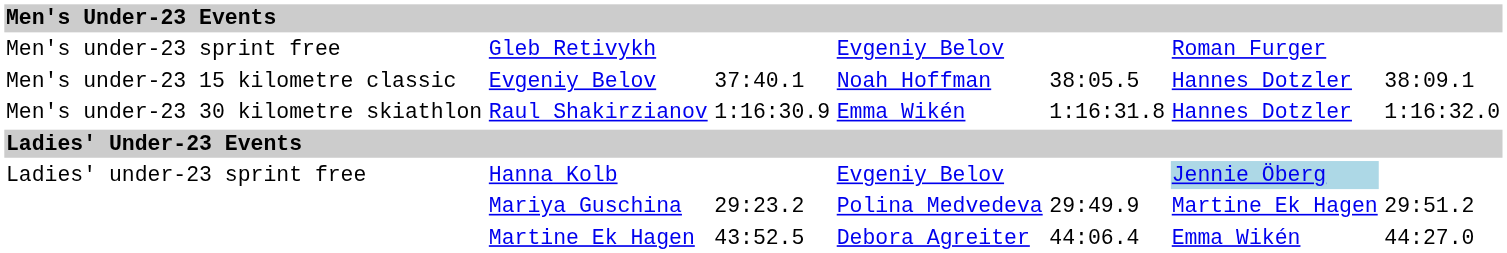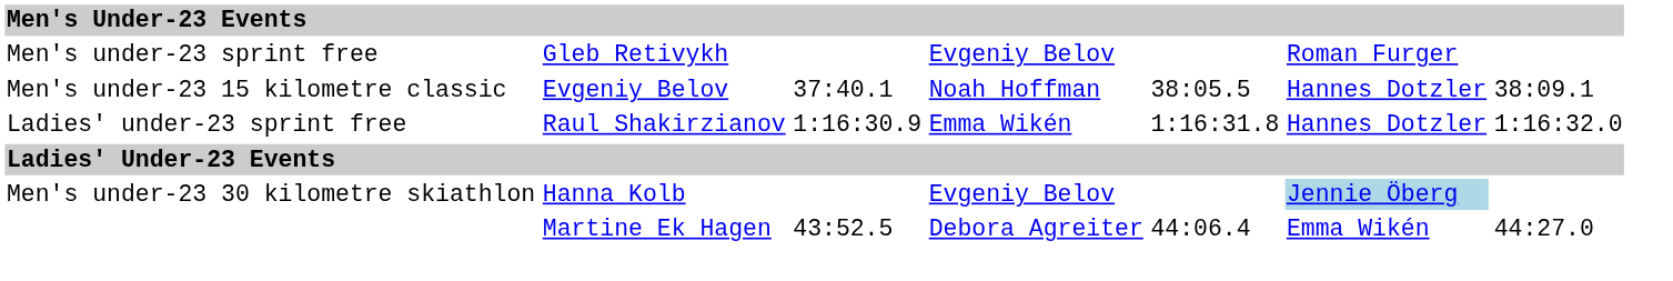 <table>
 <tr style="background:#ccc;">
 <td colspan=7><strong>Men's Under-23 Events</strong></td>
 </tr>
 <tr>
 <td>Men's under-23 sprint free</td>
 <td><a href='#'>Gleb Retivykh</a><br></td>
 <td></td>
 <td><a href='#'>Evgeniy Belov</a><br></td>
 <td></td>
 <td><a href='#'>Roman Furger</a><br></td>
 <td></td>
 </tr>
 <tr>
 <td>Men's under-23 15 kilometre classic</td>
 <td><a href='#'>Evgeniy Belov</a><br></td>
 <td>37:40.1</td>
 <td><a href='#'>Noah Hoffman</a><br></td>
 <td>38:05.5</td>
 <td><a href='#'>Hannes Dotzler</a><br></td>
 <td>38:09.1</td>
 </tr>
 <tr>
-<td>Men's under-23 30 kilometre skiathlon</td>
+<td>Ladies' under-23 sprint free</td>
 <td><a href='#'>Raul Shakirzianov</a><br></td>
 <td>1:16:30.9</td>
 <td><a href='#'>Emma Wikén</a><br></td>
 <td>1:16:31.8</td>
 <td><a href='#'>Hannes Dotzler</a><br></td>
 <td>1:16:32.0</td>
 </tr>
 <tr style="background:#ccc;">
 <td colspan=7><strong>Ladies' Under-23 Events</strong></td>
 </tr>
 <tr>
-<td>Ladies' under-23 sprint free</td>
+<td>Men's under-23 30 kilometre skiathlon</td>
 <td><a href='#'>Hanna Kolb</a><br></td>
 <td></td>
 <td><a href='#'>Evgeniy Belov</a><br></td>
 <td></td>
 <td style="background: lightblue;"><a href='#'>Jennie Öberg</a><br></td>
 <td></td>
-</tr>
-<tr>
-<td></td>
-<td><a href='#'>Mariya Guschina</a><br></td>
-<td>29:23.2</td>
-<td><a href='#'>Polina Medvedeva</a><br></td>
-<td>29:49.9</td>
-<td><a href='#'>Martine Ek Hagen</a><br></td>
-<td>29:51.2</td>
 </tr>
 <tr>
 <td></td>
 <td><a href='#'>Martine Ek Hagen</a><br></td>
 <td>43:52.5</td>
 <td><a href='#'>Debora Agreiter</a><br></td>
 <td>44:06.4</td>
 <td><a href='#'>Emma Wikén</a><br></td>
 <td>44:27.0</td>
 </tr>
 </table>
